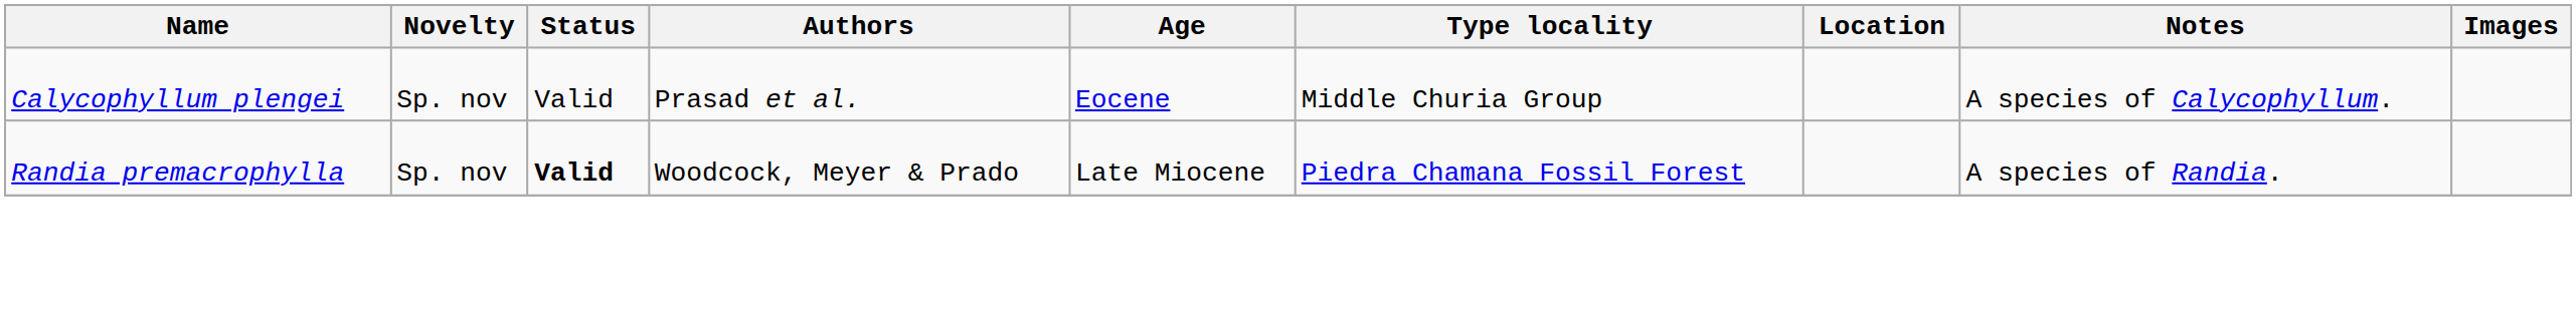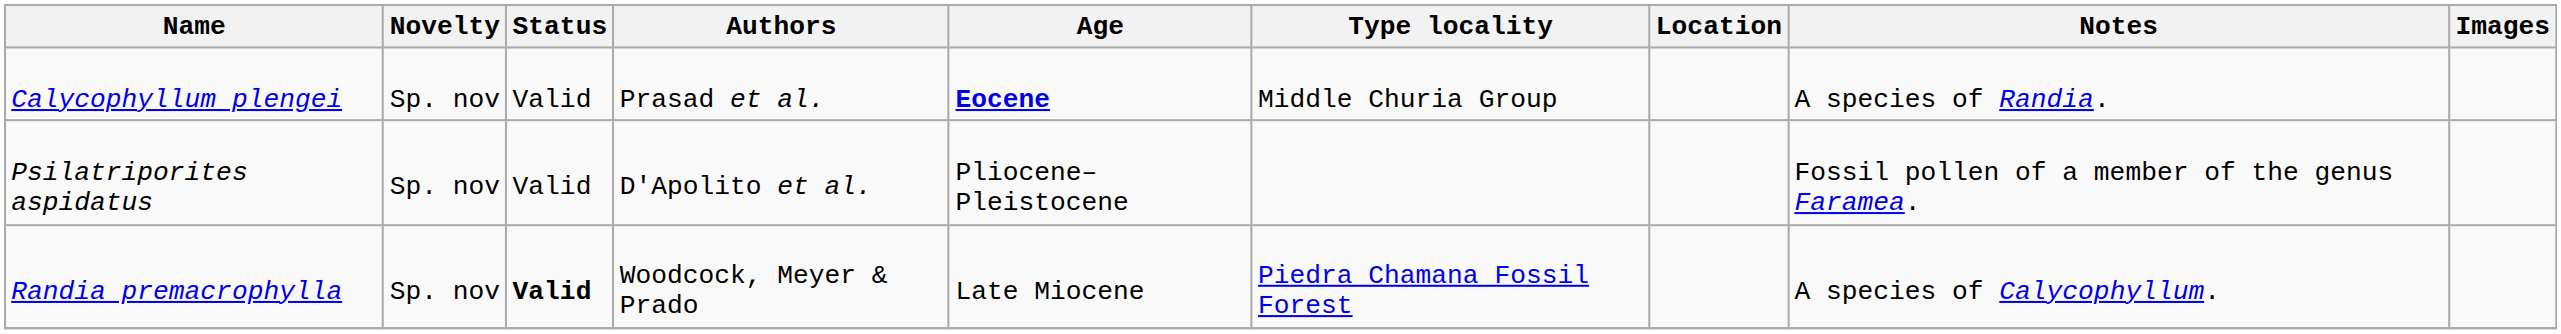 <table class="wikitable sortable" align="center" width="100%">
 <tr>
 <th>Name</th>
 <th>Novelty</th>
 <th>Status</th>
 <th>Authors</th>
 <th>Age</th>
 <th>Type locality</th>
 <th>Location</th>
 <th>Notes</th>
 <th>Images</th>
 </tr>
 <tr>
 <td><br><em><a href='#'>Calycophyllum plengei</a></em></td>
 <td><br>Sp. nov</td>
 <td><br>Valid</td>
 <td><br>Prasad <em>et al.</em></td>
-<td><br><a href='#'>Eocene</a></td>
+<td><strong><br><a href='#'>Eocene</a></strong></td>
 <td><br>Middle Churia Group</td>
 <td><br></td>
-<td><br>A species of <em><a href='#'>Calycophyllum</a></em>.</td>
+<td><br>A species of <em><a href='#'>Randia</a></em>.</td>
+<td></td>
+</tr>
+<tr>
+<td><br><em>Psilatriporites aspidatus</em></td>
+<td><br>Sp. nov</td>
+<td><br>Valid</td>
+<td><br>D'Apolito <em>et al.</em></td>
+<td><br>Pliocene–Pleistocene</td>
+<td></td>
+<td><br></td>
+<td><br>Fossil pollen of a member of the genus <em><a href='#'>Faramea</a></em>.</td>
 <td></td>
 </tr>
 <tr>
 <td><br><em><a href='#'>Randia premacrophylla</a></em></td>
 <td><br>Sp. nov</td>
 <td><strong><br>Valid</strong></td>
 <td><br>Woodcock, Meyer & Prado</td>
 <td><br>Late Miocene</td>
 <td><br><a href='#'>Piedra Chamana Fossil Forest</a></td>
 <td><br></td>
-<td><br>A species of <em><a href='#'>Randia</a></em>.</td>
+<td><br>A species of <em><a href='#'>Calycophyllum</a></em>.</td>
 <td></td>
 </tr>
 <tr>
 </tr>
 </table>
